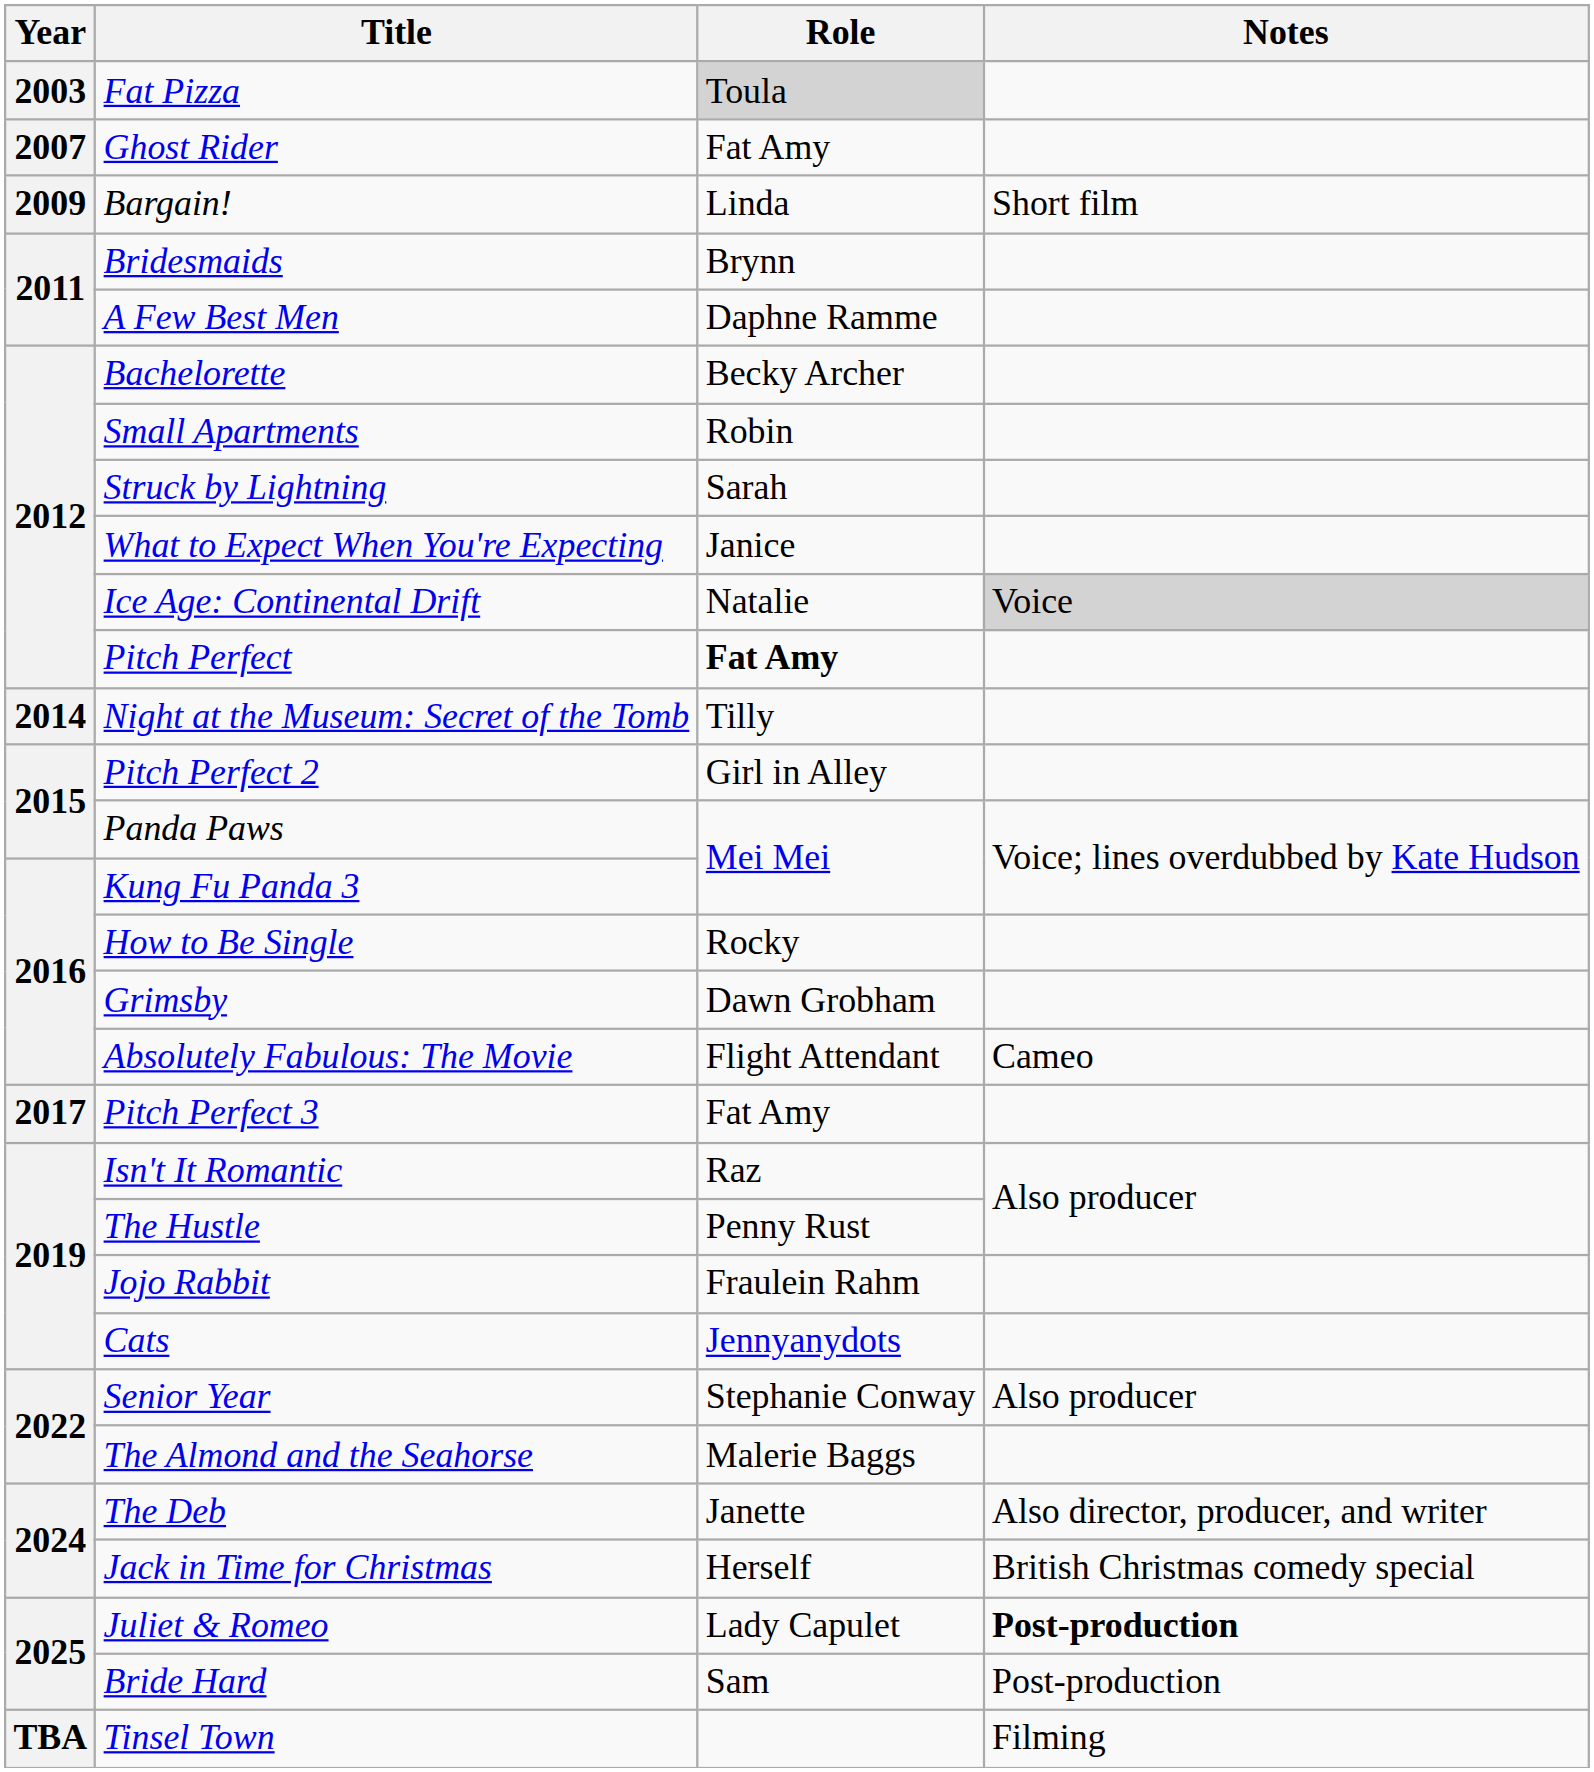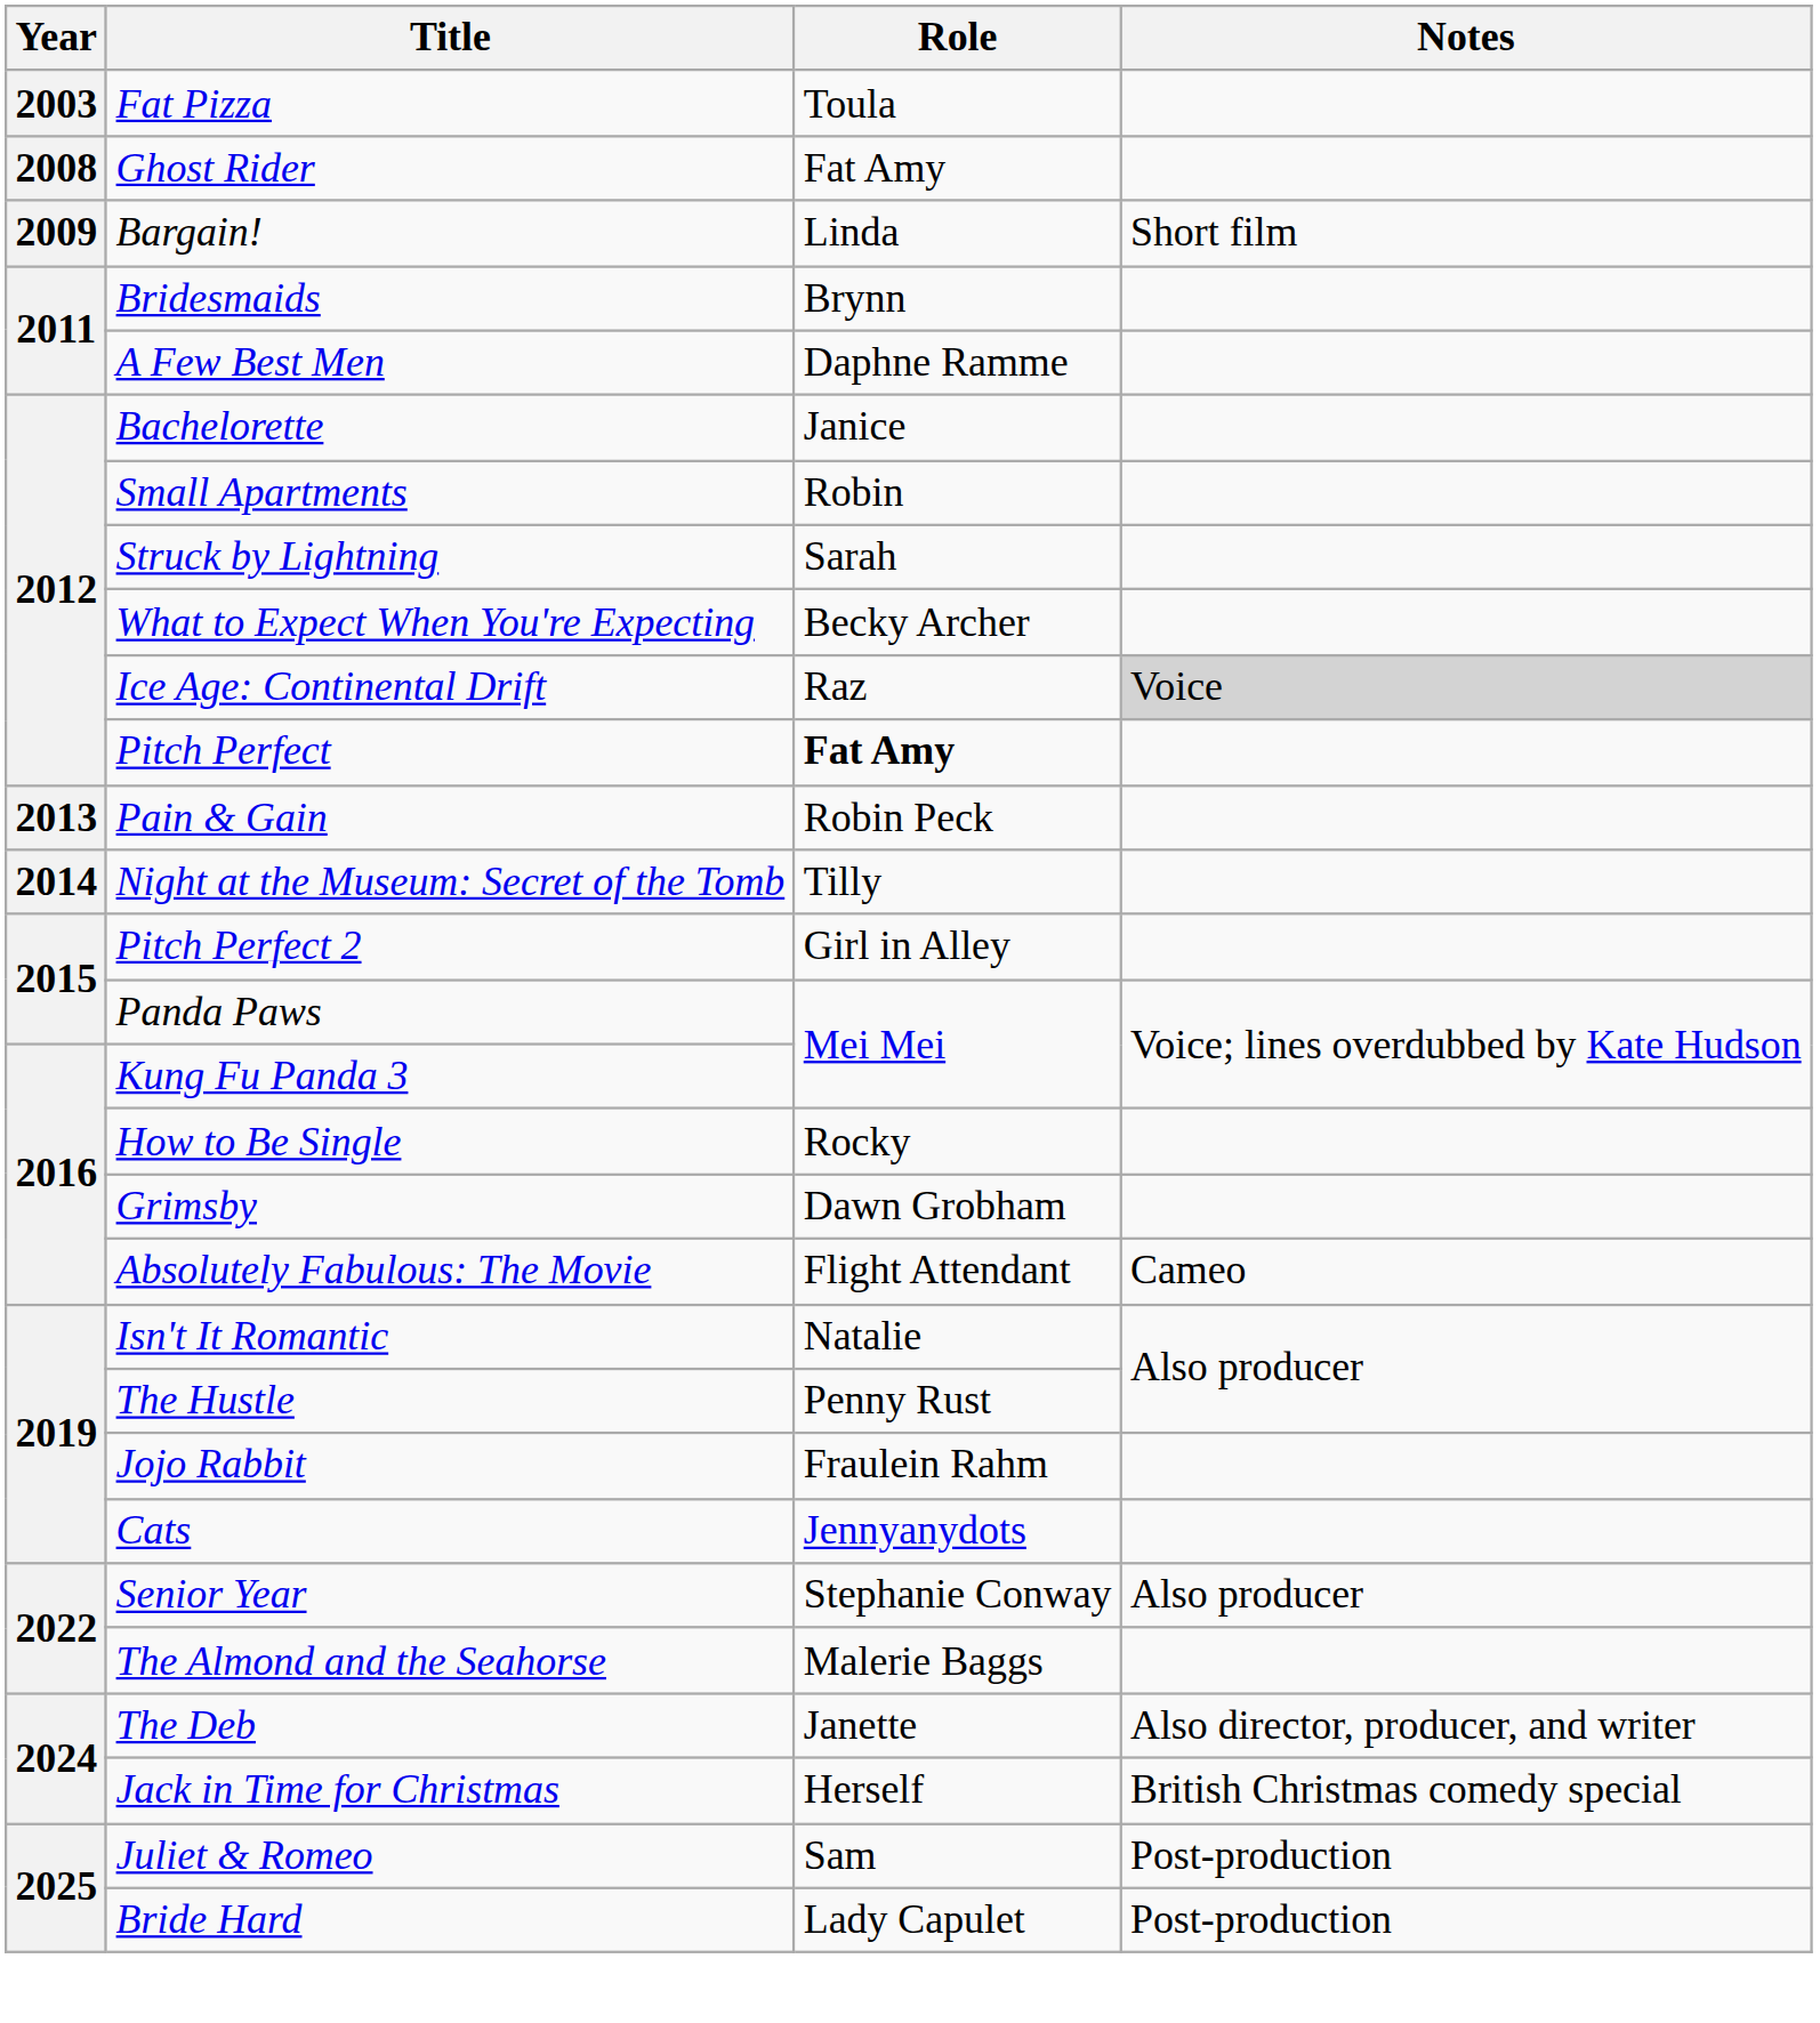 <table class="wikitable sortable plainrowheaders">
 <tr>
 <th scope="col">Year</th>
 <th scope="col">Title</th>
 <th scope="col">Role</th>
 <th scope="col" class="unsortable">Notes</th>
 </tr>
 <tr>
 <th scope="row">2003</th>
 <td><em><a href='#'>Fat Pizza</a></em></td>
-<td style="background: lightgrey;">Toula</td>
+<td>Toula</td>
 <td></td>
 </tr>
 <tr>
-<th scope="row">2007</th>
+<th scope="row">2008</th>
 <td><em><a href='#'>Ghost Rider</a></em></td>
 <td>Fat Amy</td>
 <td></td>
 </tr>
 <tr>
 <th scope="row">2009</th>
 <td><em>Bargain!</em></td>
 <td>Linda</td>
 <td>Short film</td>
 </tr>
 <tr>
 <th rowspan="2" scope="row">2011</th>
 <td><em><a href='#'>Bridesmaids</a></em></td>
 <td>Brynn</td>
 <td></td>
 </tr>
 <tr>
 <td><em><a href='#'>A Few Best Men</a></em></td>
 <td>Daphne Ramme</td>
 <td></td>
 </tr>
 <tr>
 <th rowspan="6" scope="row">2012</th>
 <td><em><a href='#'>Bachelorette</a></em></td>
-<td>Becky Archer</td>
+<td>Janice</td>
 <td></td>
 </tr>
 <tr>
 <td><em><a href='#'>Small Apartments</a></em></td>
 <td>Robin</td>
 <td></td>
 </tr>
 <tr>
 <td><em><a href='#'>Struck by Lightning</a></em></td>
 <td>Sarah</td>
 <td></td>
 </tr>
 <tr>
 <td><em><a href='#'>What to Expect When You're Expecting</a></em></td>
-<td>Janice</td>
+<td>Becky Archer</td>
 <td></td>
 </tr>
 <tr>
 <td><em><a href='#'>Ice Age: Continental Drift</a></em></td>
-<td>Natalie</td>
+<td>Raz</td>
 <td style="background: lightgrey;">Voice</td>
 </tr>
 <tr>
 <td><em><a href='#'>Pitch Perfect</a></em></td>
 <td><strong>Fat Amy</strong></td>
+<td></td>
+</tr>
+<tr>
+<th scope="row">2013</th>
+<td><em><a href='#'>Pain & Gain</a></em></td>
+<td>Robin Peck</td>
 <td></td>
 </tr>
 <tr>
 <th scope="row">2014</th>
 <td><em><a href='#'>Night at the Museum: Secret of the Tomb</a></em></td>
 <td>Tilly</td>
 <td></td>
 </tr>
 <tr>
 <th rowspan="2" scope="row">2015</th>
 <td><em><a href='#'>Pitch Perfect 2</a></em></td>
 <td>Girl in Alley</td>
 <td></td>
 </tr>
 <tr>
 <td><em>Panda Paws</em></td>
 <td rowspan="2"><a href='#'>Mei Mei</a></td>
 <td rowspan="2">Voice; lines overdubbed by <a href='#'>Kate Hudson</a></td>
 </tr>
 <tr>
 <th rowspan="4" scope="row">2016</th>
 <td><em><a href='#'>Kung Fu Panda 3</a></em></td>
 </tr>
 <tr>
 <td><em><a href='#'>How to Be Single</a></em></td>
 <td>Rocky</td>
 <td></td>
 </tr>
 <tr>
 <td><em><a href='#'>Grimsby</a></em></td>
 <td>Dawn Grobham</td>
 <td></td>
 </tr>
 <tr>
 <td><em><a href='#'>Absolutely Fabulous: The Movie</a></em></td>
 <td>Flight Attendant</td>
 <td>Cameo</td>
 </tr>
 <tr>
-<th scope="row">2017</th>
-<td><em><a href='#'>Pitch Perfect 3</a></em></td>
-<td>Fat Amy</td>
-<td></td>
-</tr>
-<tr>
 <th rowspan="4" scope="row">2019</th>
 <td><em><a href='#'>Isn't It Romantic</a></em></td>
-<td>Raz</td>
+<td>Natalie</td>
 <td rowspan="2">Also producer</td>
 </tr>
 <tr>
 <td><em><a href='#'>The Hustle</a></em></td>
 <td>Penny Rust</td>
 </tr>
 <tr>
 <td><em><a href='#'>Jojo Rabbit</a></em></td>
 <td>Fraulein Rahm</td>
 <td></td>
 </tr>
 <tr>
 <td><em><a href='#'>Cats</a></em></td>
 <td><a href='#'>Jennyanydots</a></td>
 <td></td>
 </tr>
 <tr>
 <th scope="row" rowspan="2">2022</th>
 <td><em><a href='#'>Senior Year</a></em></td>
 <td>Stephanie Conway</td>
 <td>Also producer</td>
 </tr>
 <tr>
 <td><em><a href='#'>The Almond and the Seahorse</a></em></td>
 <td>Malerie Baggs</td>
 <td></td>
 </tr>
 <tr>
 <th rowspan="2" scope="row">2024</th>
 <td><em><a href='#'>The Deb</a></em></td>
 <td>Janette</td>
 <td>Also director, producer, and writer</td>
 </tr>
 <tr>
 <td><em><a href='#'>Jack in Time for Christmas</a></em></td>
 <td>Herself</td>
 <td>British Christmas comedy special</td>
 </tr>
 <tr>
 <th scope="row" rowspan="2">2025</th>
 <td><em><a href='#'>Juliet & Romeo</a></em></td>
-<td>Lady Capulet</td>
-<td><strong>Post-production</strong></td>
-</tr>
-<tr>
-<td><em><a href='#'>Bride Hard</a></em></td>
 <td>Sam</td>
 <td>Post-production</td>
 </tr>
 <tr>
-<th scope="row">TBA</th>
-<td><em><a href='#'>Tinsel Town</a></em></td>
-<td></td>
-<td>Filming</td>
+<td><em><a href='#'>Bride Hard</a></em></td>
+<td>Lady Capulet</td>
+<td>Post-production</td>
 </tr>
 </table>
